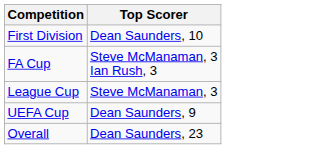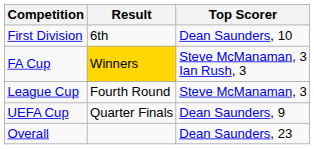 <table class="wikitable">
 <tr>
 <th>Competition</th>
+<th>Result</th>
 <th>Top Scorer</th>
 </tr>
 <tr>
 <td><a href='#'>First Division</a></td>
+<td>6th</td>
 <td> <a href='#'>Dean Saunders</a>, 10</td>
 </tr>
 <tr>
 <td><a href='#'>FA Cup</a></td>
+<td style="background:gold;">Winners</td>
 <td> <a href='#'>Steve McManaman</a>, 3<br>  <a href='#'>Ian Rush</a>, 3</td>
 </tr>
 <tr>
 <td><a href='#'>League Cup</a></td>
+<td>Fourth Round</td>
 <td> <a href='#'>Steve McManaman</a>, 3</td>
 </tr>
 <tr>
 <td><a href='#'>UEFA Cup</a></td>
+<td>Quarter Finals</td>
 <td> <a href='#'>Dean Saunders</a>, 9</td>
 </tr>
 <tr>
 <td><a href='#'>Overall</a></td>
+<td></td>
 <td> <a href='#'>Dean Saunders</a>, 23</td>
 </tr>
 </table>
